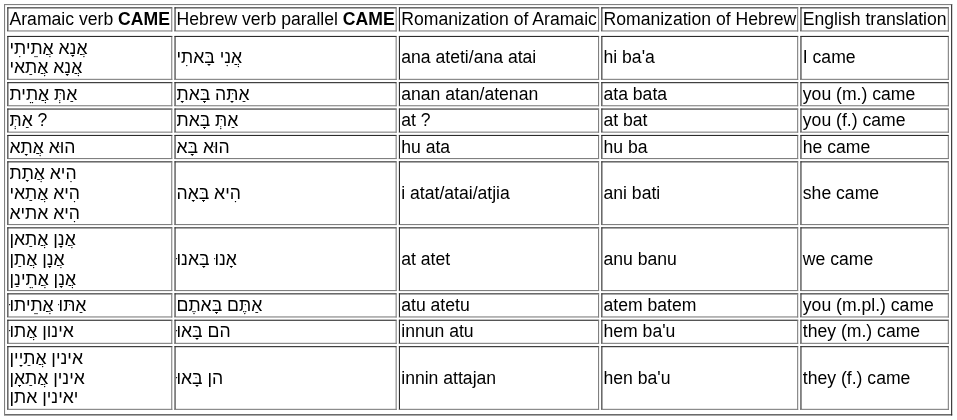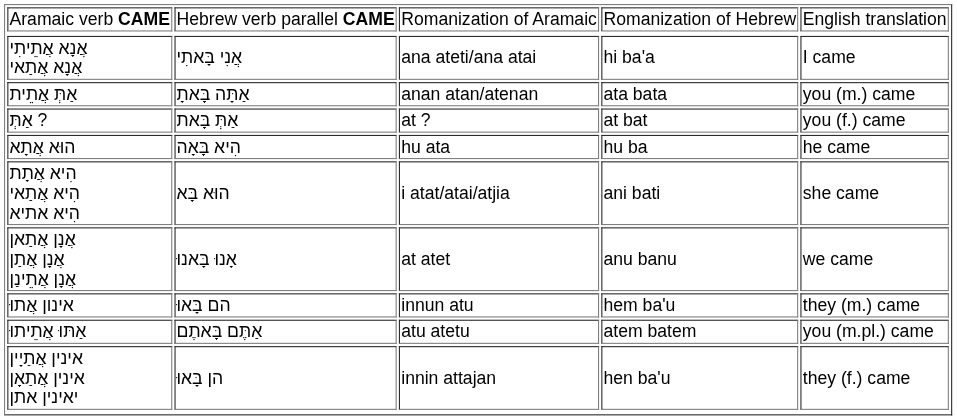 <table border=1>
 <tr>
 <td>Aramaic verb   <strong> CAME </strong></td>
 <td>Hebrew verb parallel  <strong> CAME </strong></td>
 <td>Romanization of Aramaic</td>
 <td>Romanization of Hebrew</td>
 <td>English translation</td>
 </tr>
 <tr>
 </tr>
 <tr>
 <td>אֲנָא אֲתֵיתִי  <br>אֲנָא   אֲתַאי</td>
 <td>אֲנִי בָּאתִי</td>
 <td>ana ateti/ana atai</td>
 <td>hi  ba'a</td>
 <td>I came</td>
 </tr>
 <tr>
 <td>אַתְּ  אֲתֵית</td>
 <td>אַתָּה בָּאתָ</td>
 <td>anan atan/atenan</td>
 <td>ata   bata</td>
 <td>you (m.) came</td>
 </tr>
 <tr>
 <td>אַתְּ  ?</td>
 <td>אַתְּ בָּאת</td>
 <td>at ?</td>
 <td>at  bat</td>
 <td>you (f.) came</td>
 </tr>
 <tr>
 <td>הוּא  אֲתָא</td>
-<td>הוּא בָּא</td>
+<td>הִיא בָּאָה</td>
 <td>hu ata</td>
 <td>hu  ba</td>
 <td>he  came</td>
 </tr>
 <tr>
 <td>הִיא אֲתָת   <br>הִיא    אֲתַאי <br>הִיא    אתיא <br></td>
-<td>הִיא בָּאָה</td>
+<td>הוּא בָּא</td>
 <td>i atat/atai/atjia</td>
 <td>ani  bati</td>
 <td>she came</td>
 </tr>
 <tr>
 <td>אֲנָן אֲתַאן   <br>אֲנָן אֲתַן <br>אֲנָן אֲתֵינַן <br></td>
 <td>אָנוּ בָּאנוּ</td>
 <td>at atet</td>
 <td>anu  banu</td>
 <td>we  came</td>
 </tr>
 <tr>
+<td>אינון  אֲתוּ</td>
+<td>הם בָּאוּ</td>
+<td>innun atu</td>
+<td>hem    ba'u</td>
+<td>they (m.)  came</td>
+</tr>
+<tr>
 <td>אַתּוּ    אֲתֵיתוּ</td>
 <td>אַתֶּם בָּאתֶם</td>
 <td>atu atetu</td>
 <td>atem  batem</td>
 <td>you (m.pl.) came</td>
-</tr>
-<tr>
-<td>אינון  אֲתוּ</td>
-<td>הם בָּאוּ</td>
-<td>innun atu</td>
-<td>hem    ba'u</td>
-<td>they (m.)  came</td>
 </tr>
 <tr>
 <td>אינין  אֲתַיָין   <br>אינין  אֲתַאָן <br>יאינין  אתן <br></td>
 <td>הן בָּאוּ</td>
 <td>innin attajan</td>
 <td>hen ba'u</td>
 <td>they (f.)  came</td>
 </tr>
 <tr>
 </tr>
 </table>
